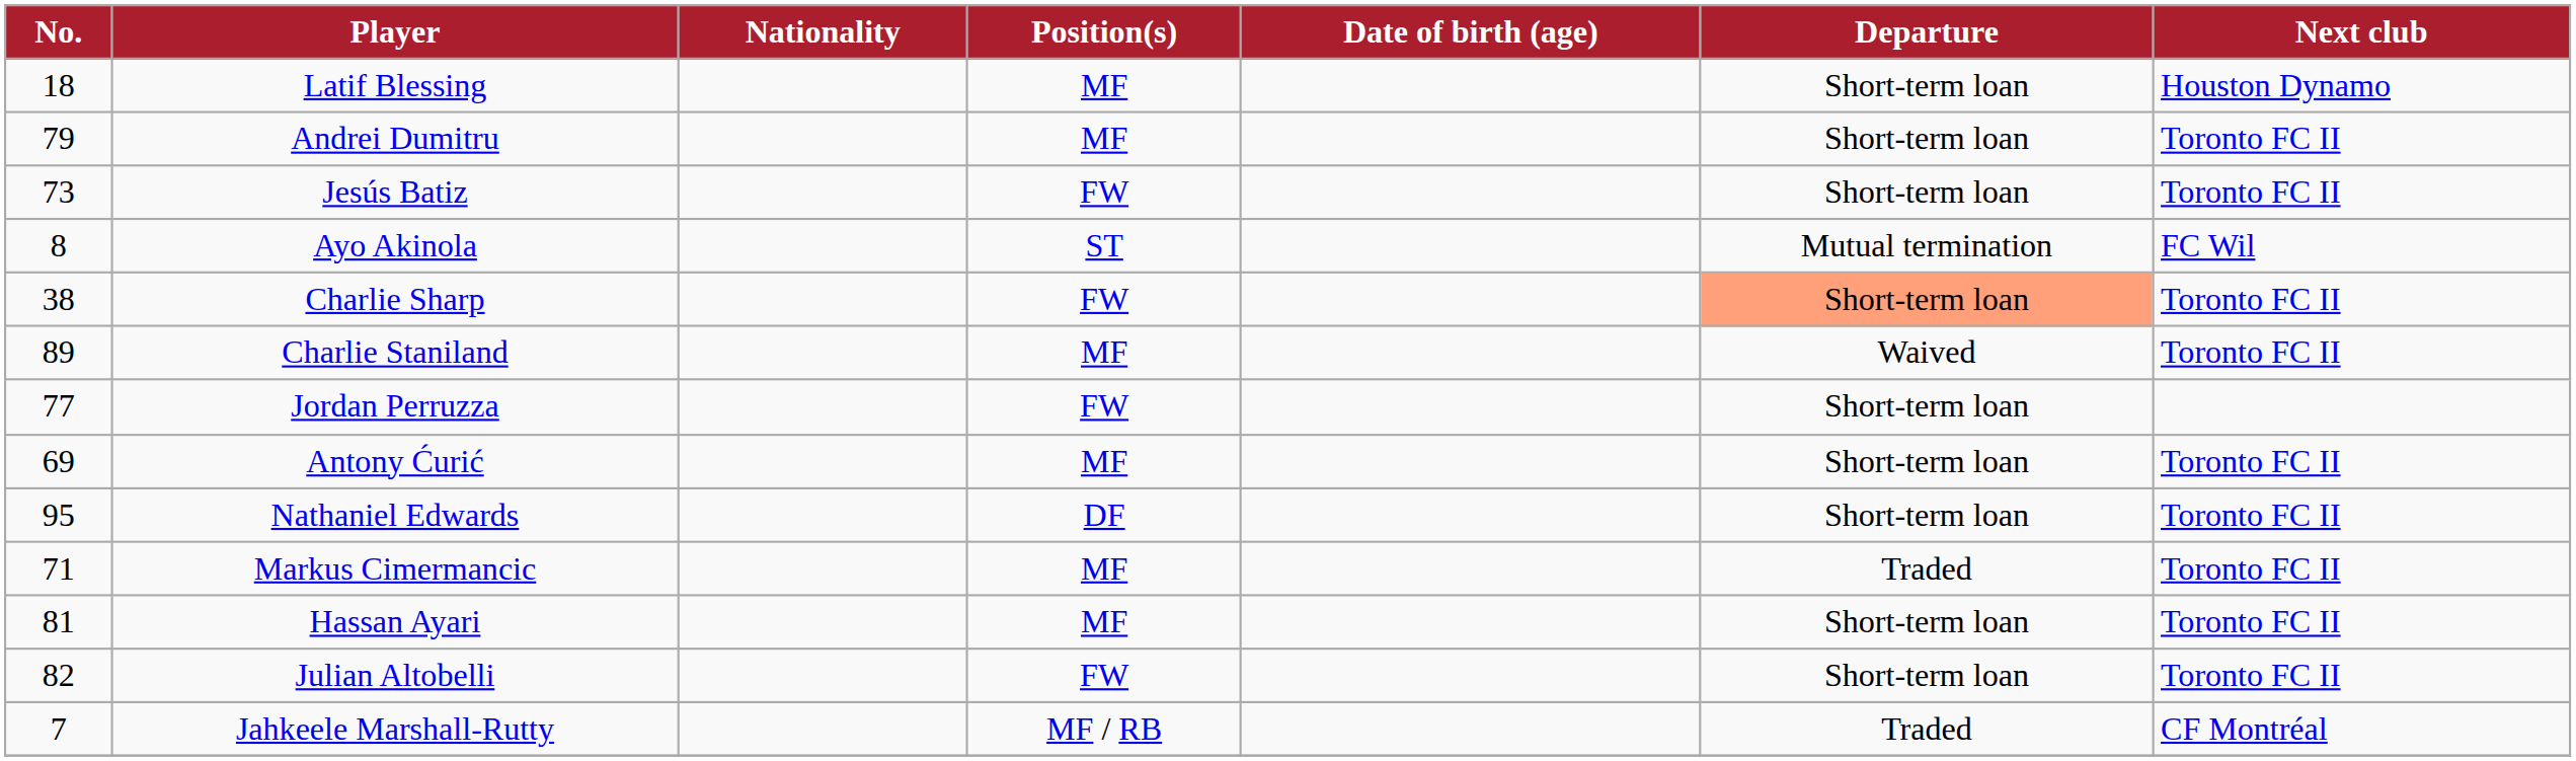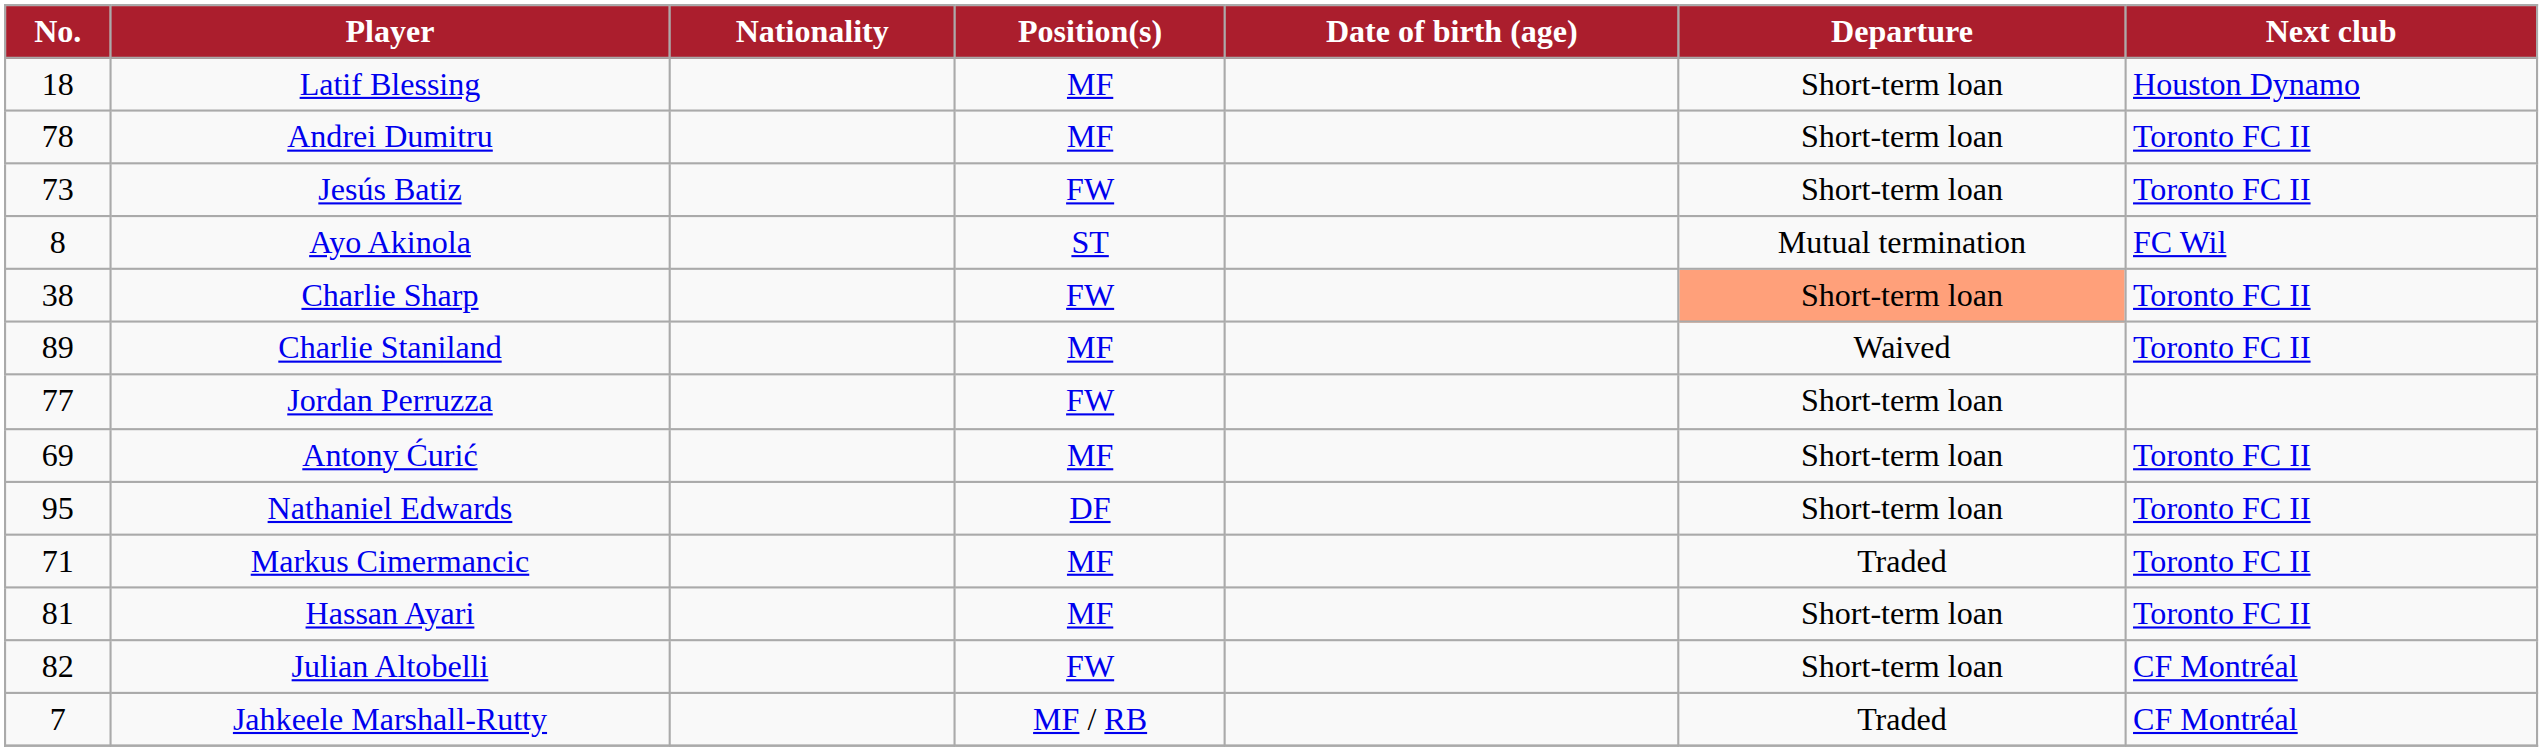 <table class="wikitable sortable" style="text-align:center; font-size:95%; width:95%;">
 <tr>
 <th style="background:#AB1E2D; color:white; text-align:center;">No.</th>
 <th style="background:#AB1E2D; color:white; text-align:center;">Player</th>
 <th style="background:#AB1E2D; color:white; text-align:center;">Nationality</th>
 <th style="background:#AB1E2D; color:white; text-align:center;">Position(s)</th>
 <th style="background:#AB1E2D; color:white; text-align:center;">Date of birth (age)</th>
 <th style="background:#AB1E2D; color:white; text-align:center;">Departure</th>
 <th style="background:#AB1E2D; color:white; text-align:center;">Next club</th>
 </tr>
 <tr>
 <td>18</td>
 <td><a href='#'>Latif Blessing</a></td>
 <td></td>
 <td><a href='#'>MF</a></td>
 <td></td>
 <td>Short-term loan</td>
 <td align="left"> <a href='#'>Houston Dynamo</a></td>
 </tr>
 <tr>
-<td>79</td>
+<td>78</td>
 <td><a href='#'>Andrei Dumitru</a></td>
 <td></td>
 <td><a href='#'>MF</a></td>
 <td></td>
 <td>Short-term loan</td>
 <td align="left"> <a href='#'>Toronto FC II</a></td>
 </tr>
 <tr>
 <td>73</td>
 <td><a href='#'>Jesús Batiz</a></td>
 <td></td>
 <td><a href='#'>FW</a></td>
 <td></td>
 <td>Short-term loan</td>
 <td align="left"> <a href='#'>Toronto FC II</a></td>
 </tr>
 <tr>
 <td>8</td>
 <td><a href='#'>Ayo Akinola</a></td>
 <td></td>
 <td><a href='#'>ST</a></td>
 <td></td>
 <td>Mutual termination</td>
 <td align="left"> <a href='#'>FC Wil</a></td>
 </tr>
 <tr>
 <td>38</td>
 <td><a href='#'>Charlie Sharp</a></td>
 <td></td>
 <td><a href='#'>FW</a></td>
 <td></td>
 <td style="background: lightsalmon;">Short-term loan</td>
 <td align="left"> <a href='#'>Toronto FC II</a></td>
 </tr>
 <tr>
 <td>89</td>
 <td><a href='#'>Charlie Staniland</a></td>
 <td></td>
 <td><a href='#'>MF</a></td>
 <td></td>
 <td>Waived</td>
 <td align="left"> <a href='#'>Toronto FC II</a></td>
 </tr>
 <tr>
 <td>77</td>
 <td><a href='#'>Jordan Perruzza</a></td>
 <td></td>
 <td><a href='#'>FW</a></td>
 <td></td>
 <td>Short-term loan</td>
 <td align="left"></td>
 </tr>
 <tr>
 <td>69</td>
 <td><a href='#'>Antony Ćurić</a></td>
 <td></td>
 <td><a href='#'>MF</a></td>
 <td></td>
 <td>Short-term loan</td>
 <td align="left"> <a href='#'>Toronto FC II</a></td>
 </tr>
 <tr>
 <td>95</td>
 <td><a href='#'>Nathaniel Edwards</a></td>
 <td></td>
 <td><a href='#'>DF</a></td>
 <td></td>
 <td>Short-term loan</td>
 <td align="left"> <a href='#'>Toronto FC II</a></td>
 </tr>
 <tr>
 <td>71</td>
 <td><a href='#'>Markus Cimermancic</a></td>
 <td></td>
 <td><a href='#'>MF</a></td>
 <td></td>
 <td>Traded</td>
 <td align="left"> <a href='#'>Toronto FC II</a></td>
 </tr>
 <tr>
 <td>81</td>
 <td><a href='#'>Hassan Ayari</a></td>
 <td></td>
 <td><a href='#'>MF</a></td>
 <td></td>
 <td>Short-term loan</td>
 <td align="left"> <a href='#'>Toronto FC II</a></td>
 </tr>
 <tr>
 <td>82</td>
 <td><a href='#'>Julian Altobelli</a></td>
 <td></td>
 <td><a href='#'>FW</a></td>
 <td></td>
 <td>Short-term loan</td>
-<td align="left"> <a href='#'>Toronto FC II</a></td>
+<td align="left"> <a href='#'>CF Montréal</a></td>
 </tr>
 <tr>
 <td>7</td>
 <td><a href='#'>Jahkeele Marshall-Rutty</a></td>
 <td></td>
 <td><a href='#'>MF</a> / <a href='#'>RB</a></td>
 <td></td>
 <td>Traded</td>
 <td align="left"> <a href='#'>CF Montréal</a></td>
 </tr>
 <tr>
 </tr>
 </table>
